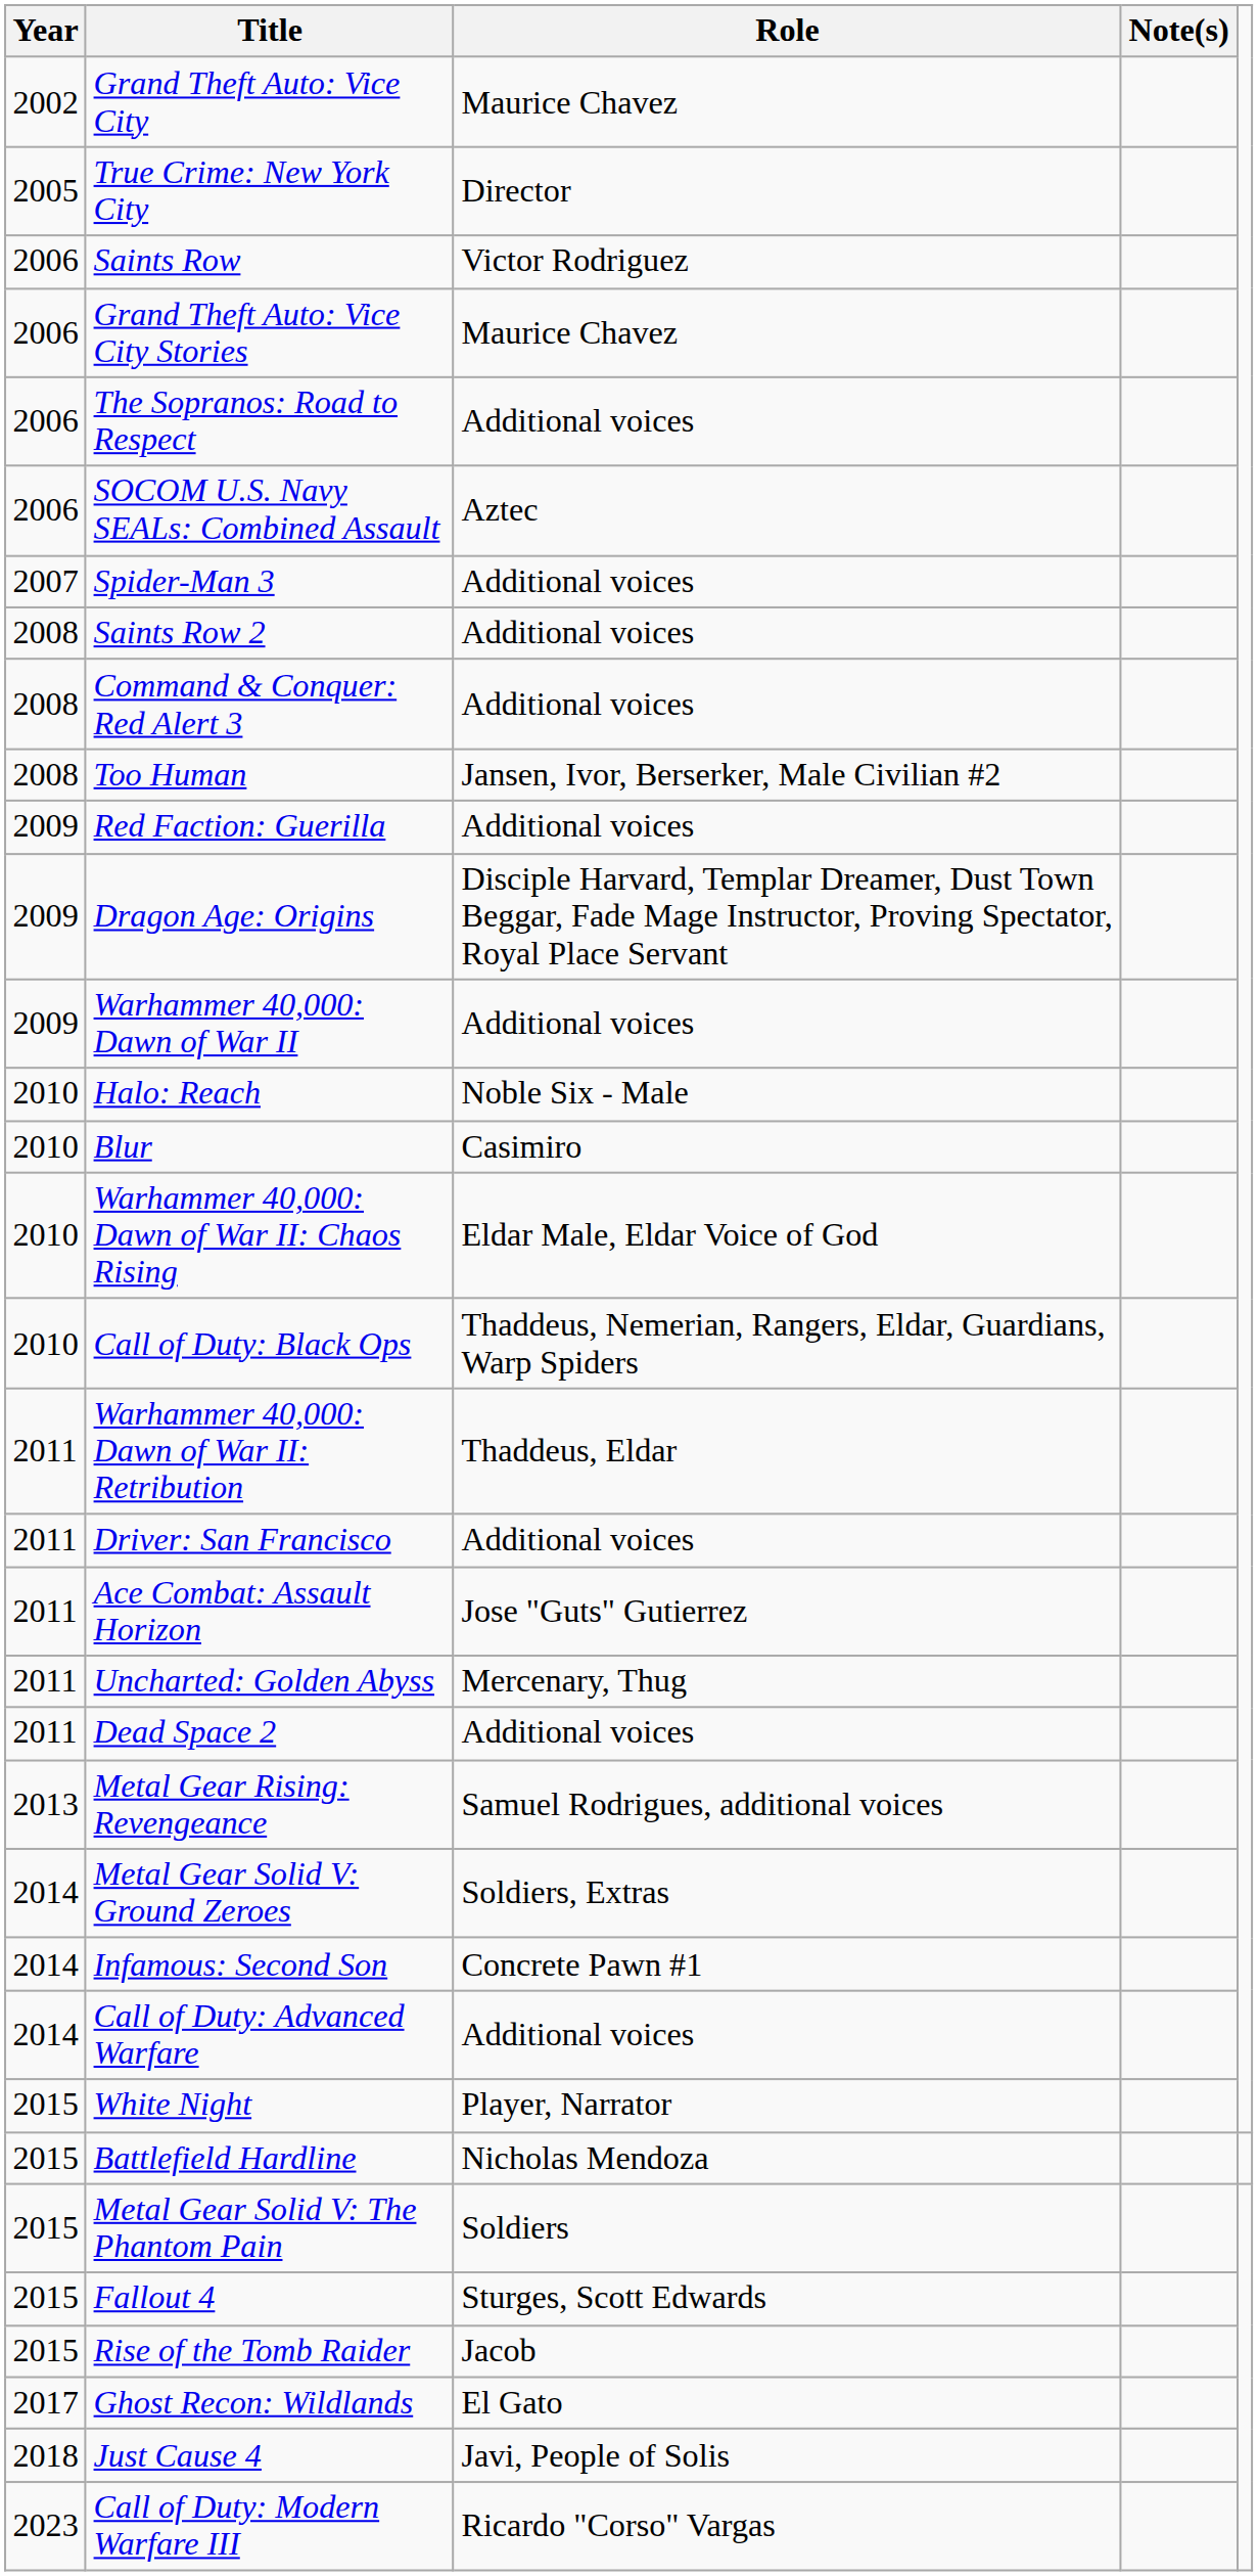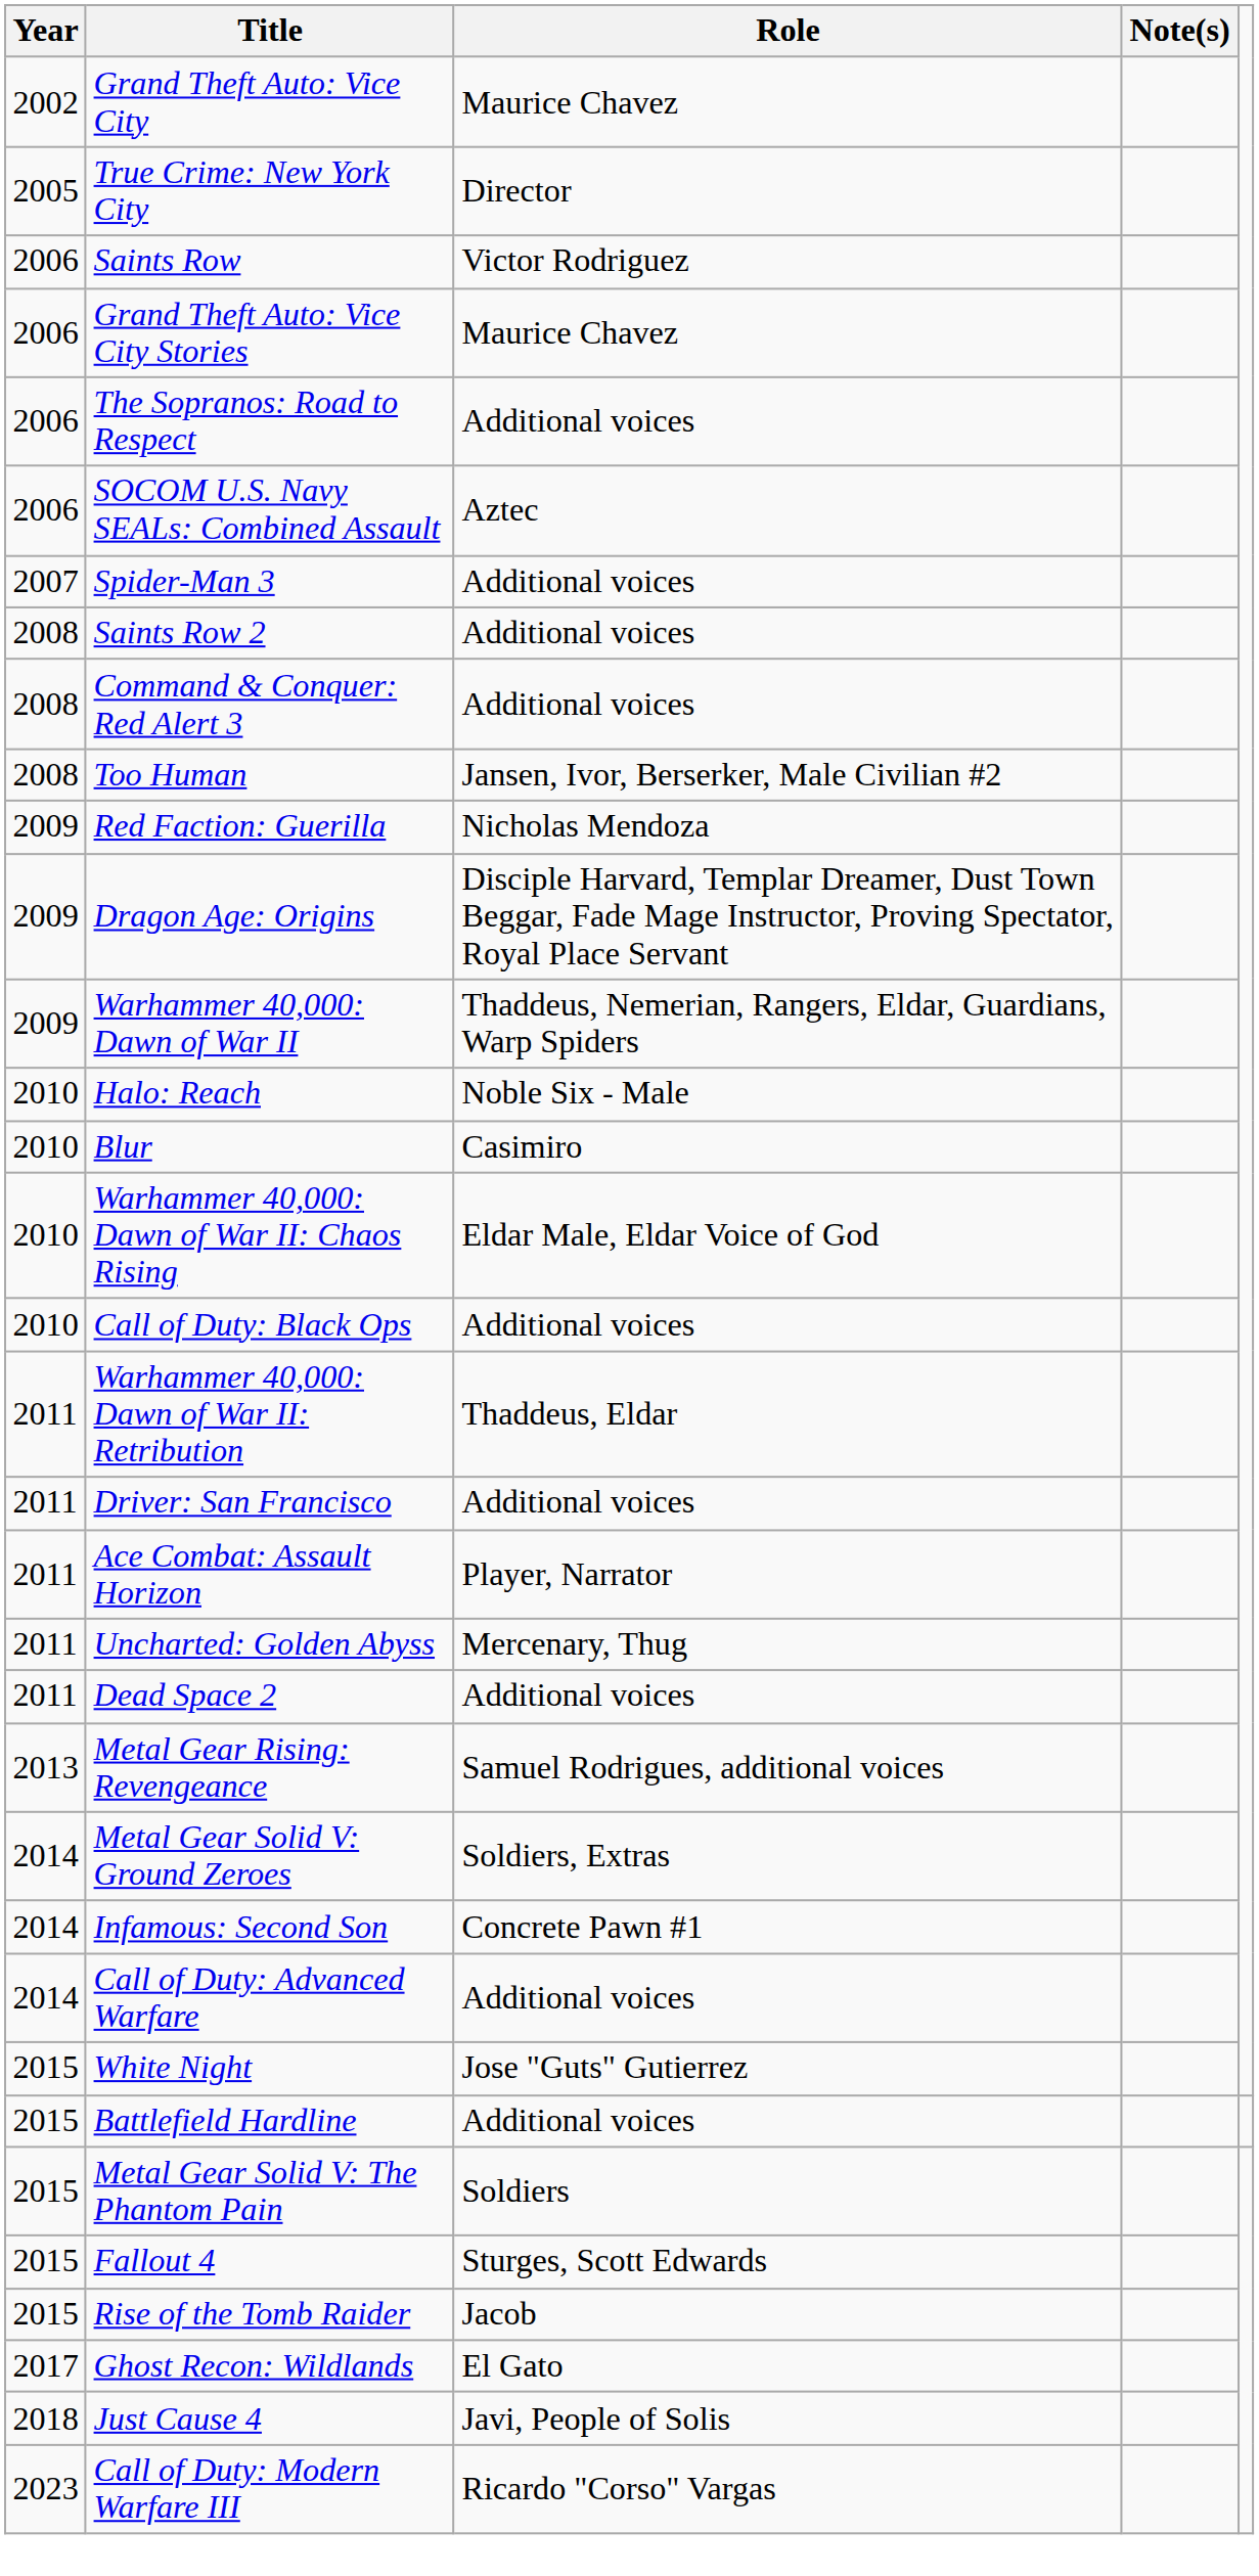 <table class="wikitable sortable">
 <tr>
 <th>Year</th>
 <th>Title</th>
 <th>Role</th>
 <th>Note(s)</th>
 </tr>
 <tr>
 <td>2002</td>
 <td><em><a href='#'>Grand Theft Auto: Vice City</a></em></td>
 <td>Maurice Chavez</td>
 <td></td>
 </tr>
 <tr>
 <td>2005</td>
 <td><em><a href='#'>True Crime: New York City</a></em></td>
 <td>Director</td>
 <td></td>
 </tr>
 <tr>
 <td>2006</td>
 <td><em><a href='#'>Saints Row</a></em></td>
 <td>Victor Rodriguez</td>
 <td></td>
 </tr>
 <tr>
 <td>2006</td>
 <td><em><a href='#'>Grand Theft Auto: Vice City Stories</a></em></td>
 <td>Maurice Chavez</td>
 <td></td>
 </tr>
 <tr>
 <td>2006</td>
 <td><em><a href='#'>The Sopranos: Road to Respect</a></em></td>
 <td>Additional voices</td>
 <td></td>
 </tr>
 <tr>
 <td>2006</td>
 <td><em><a href='#'>SOCOM U.S. Navy SEALs: Combined Assault</a></em></td>
 <td>Aztec</td>
 <td></td>
 </tr>
 <tr>
 <td>2007</td>
 <td><em><a href='#'>Spider-Man 3</a></em></td>
 <td>Additional voices</td>
 <td></td>
 </tr>
 <tr>
 <td>2008</td>
 <td><em><a href='#'>Saints Row 2</a></em></td>
 <td>Additional voices</td>
 <td></td>
 </tr>
 <tr>
 <td>2008</td>
 <td><em><a href='#'>Command & Conquer: Red Alert 3</a></em></td>
 <td>Additional voices</td>
 <td></td>
 </tr>
 <tr>
 <td>2008</td>
 <td><em><a href='#'>Too Human</a></em></td>
 <td>Jansen, Ivor, Berserker, Male Civilian #2</td>
 <td></td>
 </tr>
 <tr>
 <td>2009</td>
 <td><em><a href='#'>Red Faction: Guerilla</a></em></td>
-<td>Additional voices</td>
+<td>Nicholas Mendoza</td>
 <td></td>
 </tr>
 <tr>
 <td>2009</td>
 <td><em><a href='#'>Dragon Age: Origins</a></em></td>
 <td>Disciple Harvard, Templar Dreamer, Dust Town Beggar, Fade Mage Instructor, Proving Spectator, Royal Place Servant</td>
 <td></td>
 </tr>
 <tr>
 <td>2009</td>
 <td><em><a href='#'>Warhammer 40,000: Dawn of War II</a></em></td>
-<td>Additional voices</td>
+<td>Thaddeus, Nemerian, Rangers, Eldar, Guardians, Warp Spiders</td>
 <td></td>
 </tr>
 <tr>
 <td>2010</td>
 <td><em><a href='#'>Halo: Reach</a></em></td>
 <td>Noble Six - Male</td>
 <td></td>
 </tr>
 <tr>
 <td>2010</td>
 <td><em><a href='#'>Blur</a></em></td>
 <td>Casimiro</td>
 <td></td>
 </tr>
 <tr>
 <td>2010</td>
 <td><em><a href='#'>Warhammer 40,000: Dawn of War II: Chaos Rising</a></em></td>
 <td>Eldar Male, Eldar Voice of God</td>
 <td></td>
 </tr>
 <tr>
 <td>2010</td>
 <td><em><a href='#'>Call of Duty: Black Ops</a></em></td>
-<td>Thaddeus, Nemerian, Rangers, Eldar, Guardians, Warp Spiders</td>
+<td>Additional voices</td>
 <td></td>
 </tr>
 <tr>
 <td>2011</td>
 <td><em><a href='#'>Warhammer 40,000: Dawn of War II: Retribution</a></em></td>
 <td>Thaddeus, Eldar</td>
 <td></td>
 </tr>
 <tr>
 <td>2011</td>
 <td><em><a href='#'>Driver: San Francisco</a></em></td>
 <td>Additional voices</td>
 <td></td>
 </tr>
 <tr>
 <td>2011</td>
 <td><em><a href='#'>Ace Combat: Assault Horizon</a></em></td>
-<td>Jose "Guts" Gutierrez</td>
+<td>Player, Narrator</td>
 <td></td>
 </tr>
 <tr>
 <td>2011</td>
 <td><em><a href='#'>Uncharted: Golden Abyss</a></em></td>
 <td>Mercenary, Thug</td>
 <td></td>
 </tr>
 <tr>
 <td>2011</td>
 <td><em><a href='#'>Dead Space 2</a></em></td>
 <td>Additional voices</td>
 <td></td>
 </tr>
 <tr>
 <td>2013</td>
 <td><em><a href='#'>Metal Gear Rising: Revengeance</a></em></td>
 <td>Samuel Rodrigues, additional voices</td>
 <td></td>
 </tr>
 <tr>
 <td>2014</td>
 <td><em><a href='#'>Metal Gear Solid V: Ground Zeroes</a></em></td>
 <td>Soldiers, Extras</td>
 <td></td>
 </tr>
 <tr>
 <td>2014</td>
 <td><em><a href='#'>Infamous: Second Son</a></em></td>
 <td>Concrete Pawn #1</td>
 <td></td>
 </tr>
 <tr>
 <td>2014</td>
 <td><em><a href='#'>Call of Duty: Advanced Warfare</a></em></td>
 <td>Additional voices</td>
 <td></td>
 </tr>
 <tr>
 <td>2015</td>
 <td><em><a href='#'>White Night</a></em></td>
-<td>Player, Narrator</td>
+<td>Jose "Guts" Gutierrez</td>
 <td></td>
 </tr>
 <tr>
 <td>2015</td>
 <td><em><a href='#'>Battlefield Hardline</a></em></td>
-<td>Nicholas Mendoza</td>
+<td>Additional voices</td>
 <td></td>
 <td></td>
 </tr>
 <tr>
 <td>2015</td>
 <td><em><a href='#'>Metal Gear Solid V: The Phantom Pain</a></em></td>
 <td>Soldiers</td>
 <td></td>
 </tr>
 <tr>
 <td>2015</td>
 <td><em><a href='#'>Fallout 4</a></em></td>
 <td>Sturges, Scott Edwards</td>
 <td></td>
 </tr>
 <tr>
 <td>2015</td>
 <td><em><a href='#'>Rise of the Tomb Raider</a></em></td>
 <td>Jacob</td>
 <td></td>
 </tr>
 <tr>
 <td>2017</td>
 <td><em><a href='#'>Ghost Recon: Wildlands</a></em></td>
 <td>El Gato</td>
 <td></td>
 </tr>
 <tr>
 <td>2018</td>
 <td><em><a href='#'>Just Cause 4</a></em></td>
 <td>Javi, People of Solis</td>
 <td></td>
 </tr>
 <tr>
 <td>2023</td>
 <td><a href='#'><em>Call of Duty: Modern Warfare III</em></a></td>
 <td>Ricardo "Corso" Vargas</td>
 <td></td>
 </tr>
 </table>
